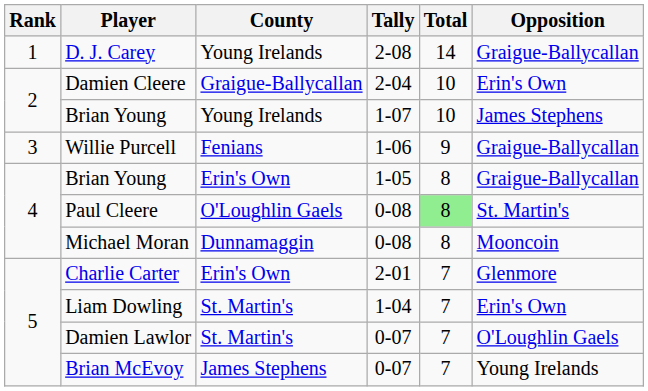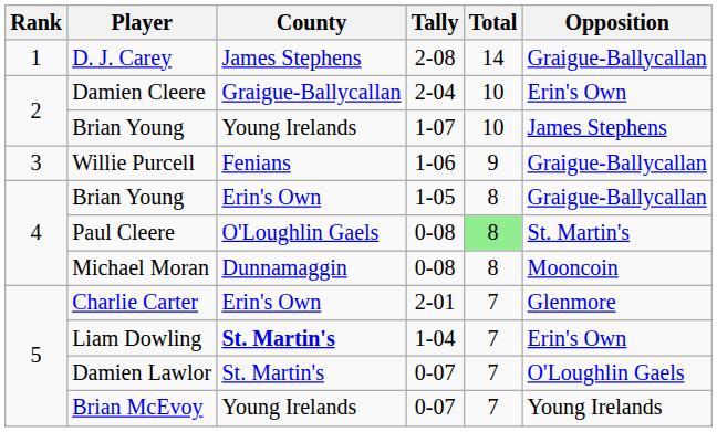 <table class="wikitable">
 <tr>
 <th>Rank</th>
 <th>Player</th>
 <th>County</th>
 <th>Tally</th>
 <th>Total</th>
 <th>Opposition</th>
 </tr>
 <tr>
 <td rowspan=1 align=center>1</td>
 <td><a href='#'>D. J. Carey</a></td>
-<td>Young Irelands</td>
+<td><a href='#'>James Stephens</a></td>
 <td align=center>2-08</td>
 <td align=center>14</td>
 <td><a href='#'>Graigue-Ballycallan</a></td>
 </tr>
 <tr>
 <td rowspan=2 align=center>2</td>
 <td>Damien Cleere</td>
 <td><a href='#'>Graigue-Ballycallan</a></td>
 <td align=center>2-04</td>
 <td align=center>10</td>
 <td><a href='#'>Erin's Own</a></td>
 </tr>
 <tr>
 <td>Brian Young</td>
 <td>Young Irelands</td>
 <td align=center>1-07</td>
 <td align=center>10</td>
 <td><a href='#'>James Stephens</a></td>
 </tr>
 <tr>
 <td rowspan=1 align=center>3</td>
 <td>Willie Purcell</td>
 <td><a href='#'>Fenians</a></td>
 <td align=center>1-06</td>
 <td align=center>9</td>
 <td><a href='#'>Graigue-Ballycallan</a></td>
 </tr>
 <tr>
 <td rowspan=3 align=center>4</td>
 <td>Brian Young</td>
 <td><a href='#'>Erin's Own</a></td>
 <td align=center>1-05</td>
 <td align=center>8</td>
 <td><a href='#'>Graigue-Ballycallan</a></td>
 </tr>
 <tr>
 <td>Paul Cleere</td>
 <td><a href='#'>O'Loughlin Gaels</a></td>
 <td align=center>0-08</td>
 <td align=center style="background: lightgreen;">8</td>
 <td><a href='#'>St. Martin's</a></td>
 </tr>
 <tr>
 <td>Michael Moran</td>
 <td><a href='#'>Dunnamaggin</a></td>
 <td align=center>0-08</td>
 <td align=center>8</td>
 <td><a href='#'>Mooncoin</a></td>
 </tr>
 <tr>
 <td rowspan=4 align=center>5</td>
 <td><a href='#'>Charlie Carter</a></td>
 <td><a href='#'>Erin's Own</a></td>
 <td align=center>2-01</td>
 <td align=center>7</td>
 <td><a href='#'>Glenmore</a></td>
 </tr>
 <tr>
 <td>Liam Dowling</td>
-<td><a href='#'>St. Martin's</a></td>
+<td><strong><a href='#'>St. Martin's</a></strong></td>
 <td align=center>1-04</td>
 <td align=center>7</td>
 <td><a href='#'>Erin's Own</a></td>
 </tr>
 <tr>
 <td>Damien Lawlor</td>
 <td><a href='#'>St. Martin's</a></td>
 <td align=center>0-07</td>
 <td align=center>7</td>
 <td><a href='#'>O'Loughlin Gaels</a></td>
 </tr>
 <tr>
 <td><a href='#'>Brian McEvoy</a></td>
-<td><a href='#'>James Stephens</a></td>
+<td>Young Irelands</td>
 <td align=center>0-07</td>
 <td align=center>7</td>
 <td>Young Irelands</td>
 </tr>
 </table>
